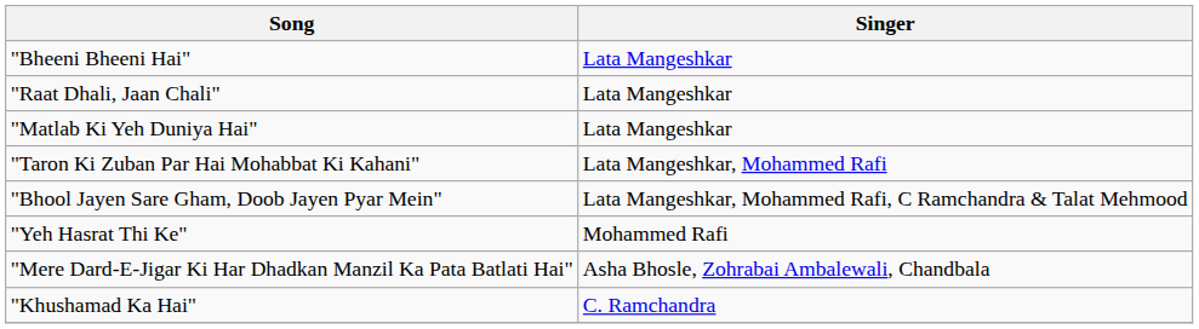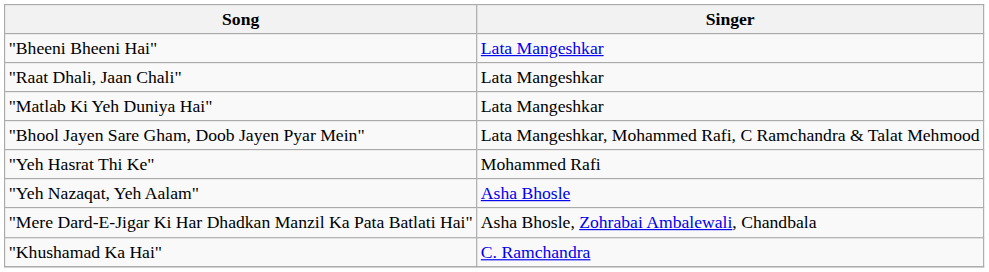 <table class="wikitable" style="font-size:95%;">
 <tr>
 <th>Song</th>
 <th>Singer</th>
 </tr>
 <tr>
 <td>"Bheeni Bheeni Hai"</td>
 <td><a href='#'>Lata Mangeshkar</a></td>
 </tr>
 <tr>
 <td>"Raat Dhali, Jaan Chali"</td>
 <td>Lata Mangeshkar</td>
 </tr>
 <tr>
 <td>"Matlab Ki Yeh Duniya Hai"</td>
 <td>Lata Mangeshkar</td>
 </tr>
 <tr>
-<td>"Taron Ki Zuban Par Hai Mohabbat Ki Kahani"</td>
-<td>Lata Mangeshkar, <a href='#'>Mohammed Rafi</a></td>
-</tr>
-<tr>
 <td>"Bhool Jayen Sare Gham, Doob Jayen Pyar Mein"</td>
 <td>Lata Mangeshkar, Mohammed Rafi, C Ramchandra & Talat Mehmood</td>
 </tr>
 <tr>
 <td>"Yeh Hasrat Thi Ke"</td>
 <td>Mohammed Rafi</td>
+</tr>
+<tr>
+<td>"Yeh Nazaqat, Yeh Aalam"</td>
+<td><a href='#'>Asha Bhosle</a></td>
 </tr>
 <tr>
 <td>"Mere Dard-E-Jigar Ki Har Dhadkan Manzil Ka Pata Batlati Hai"</td>
 <td>Asha Bhosle, <a href='#'>Zohrabai Ambalewali</a>, Chandbala</td>
 </tr>
 <tr>
 <td>"Khushamad Ka Hai"</td>
 <td><a href='#'>C. Ramchandra</a></td>
 </tr>
 <tr>
 </tr>
 </table>
